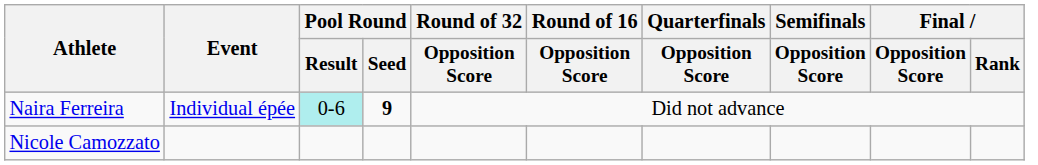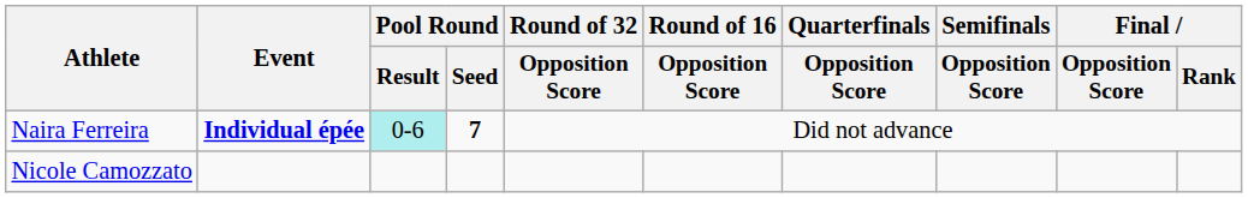 <table class=wikitable style="font-size:90%">
 <tr>
 <th rowspan="2">Athlete</th>
 <th rowspan="2">Event</th>
 <th colspan=2>Pool Round</th>
 <th>Round of 32</th>
 <th>Round of 16</th>
 <th>Quarterfinals</th>
 <th>Semifinals</th>
 <th colspan=2>Final / </th>
 </tr>
 <tr style="font-size:95%">
 <th>Result</th>
 <th>Seed</th>
 <th>Opposition<br>Score</th>
 <th>Opposition<br>Score</th>
 <th>Opposition<br>Score</th>
 <th>Opposition<br>Score</th>
 <th>Opposition<br>Score</th>
 <th>Rank</th>
 </tr>
 <tr align=center>
 <td align=left><a href='#'>Naira Ferreira</a></td>
-<td align=left><a href='#'>Individual épée</a></td>
+<td align=left><strong><a href='#'>Individual épée</a></strong></td>
 <td style="background: paleturquoise;">0-6</td>
-<td><strong>9</strong></td>
+<td><strong>7</strong></td>
 <td align=center colspan=6>Did not advance</td>
 </tr>
 <tr align=center>
 <td align=left><a href='#'>Nicole Camozzato</a></td>
 <td align=left></td>
 <td></td>
 <td></td>
 <td></td>
 <td></td>
 <td></td>
 <td></td>
 <td></td>
 <td></td>
 </tr>
 </table>
